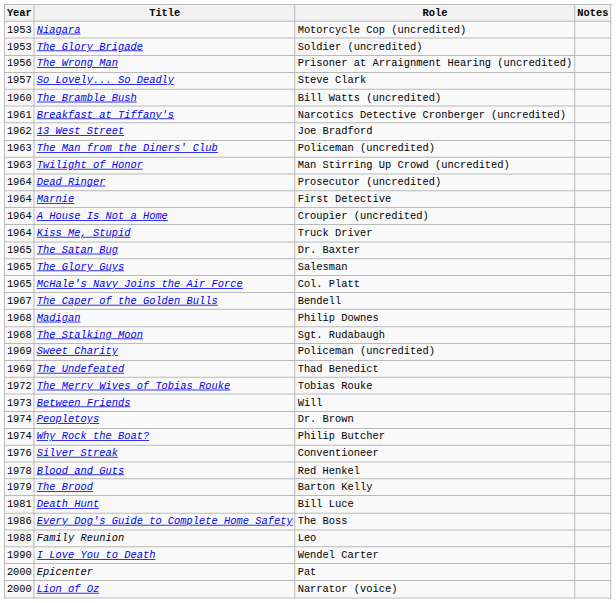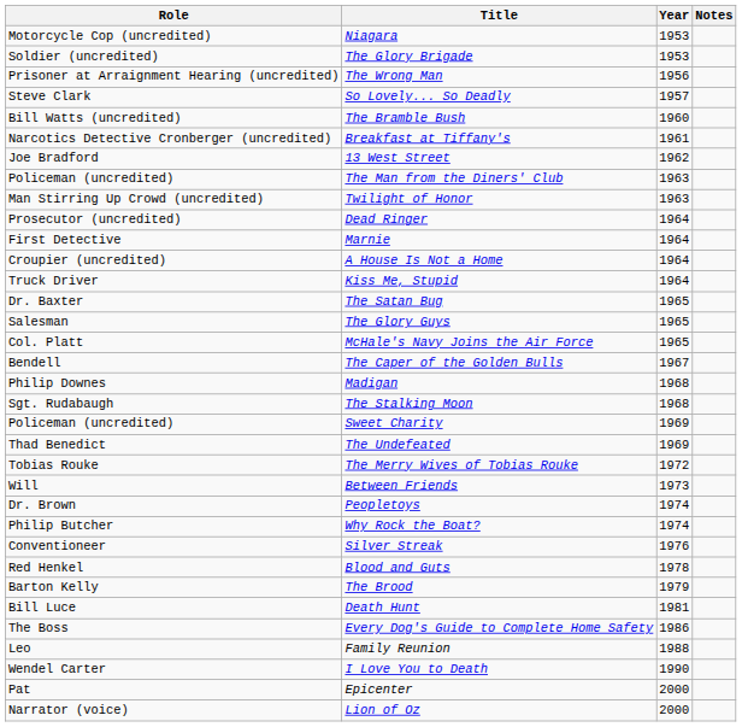 <table class="wikitable sortable">
 <tr>
+<th>Role</th>
+<th>Title</th>
 <th>Year</th>
-<th>Title</th>
-<th>Role</th>
 <th class="unsortable">Notes</th>
 </tr>
 <tr>
+<td>Motorcycle Cop (uncredited)</td>
+<td><em><a href='#'>Niagara</a></em></td>
 <td>1953</td>
-<td><em><a href='#'>Niagara</a></em></td>
-<td>Motorcycle Cop (uncredited)</td>
 <td></td>
 </tr>
 <tr>
+<td>Soldier (uncredited)</td>
+<td data-sort-value="Glory Brigade, The"><em><a href='#'>The Glory Brigade</a></em></td>
 <td>1953</td>
-<td data-sort-value="Glory Brigade, The"><em><a href='#'>The Glory Brigade</a></em></td>
-<td>Soldier (uncredited)</td>
 <td></td>
 </tr>
 <tr>
+<td>Prisoner at Arraignment Hearing (uncredited)</td>
+<td data-sort-value="Wrong Man, The"><em><a href='#'>The Wrong Man</a></em></td>
 <td>1956</td>
-<td data-sort-value="Wrong Man, The"><em><a href='#'>The Wrong Man</a></em></td>
-<td>Prisoner at Arraignment Hearing (uncredited)</td>
 <td></td>
 </tr>
 <tr>
+<td>Steve Clark</td>
+<td><em><a href='#'>So Lovely... So Deadly</a></em></td>
 <td>1957</td>
-<td><em><a href='#'>So Lovely... So Deadly</a></em></td>
-<td>Steve Clark</td>
 <td></td>
 </tr>
 <tr>
+<td>Bill Watts (uncredited)</td>
+<td data-sort-value="Bramble Bush, The"><em><a href='#'>The Bramble Bush</a></em></td>
 <td>1960</td>
-<td data-sort-value="Bramble Bush, The"><em><a href='#'>The Bramble Bush</a></em></td>
-<td>Bill Watts (uncredited)</td>
 <td></td>
 </tr>
 <tr>
+<td>Narcotics Detective Cronberger (uncredited)</td>
+<td><em><a href='#'>Breakfast at Tiffany's</a></em></td>
 <td>1961</td>
-<td><em><a href='#'>Breakfast at Tiffany's</a></em></td>
-<td>Narcotics Detective Cronberger (uncredited)</td>
 <td></td>
 </tr>
 <tr>
+<td>Joe Bradford</td>
+<td><em><a href='#'>13 West Street</a></em></td>
 <td>1962</td>
-<td><em><a href='#'>13 West Street</a></em></td>
-<td>Joe Bradford</td>
 <td></td>
 </tr>
 <tr>
+<td>Policeman (uncredited)</td>
+<td data-sort-value="Man from the Diners' Club, The"><em><a href='#'>The Man from the Diners' Club</a></em></td>
 <td>1963</td>
-<td data-sort-value="Man from the Diners' Club, The"><em><a href='#'>The Man from the Diners' Club</a></em></td>
-<td>Policeman (uncredited)</td>
 <td></td>
 </tr>
 <tr>
+<td>Man Stirring Up Crowd (uncredited)</td>
+<td><em><a href='#'>Twilight of Honor</a></em></td>
 <td>1963</td>
-<td><em><a href='#'>Twilight of Honor</a></em></td>
-<td>Man Stirring Up Crowd (uncredited)</td>
 <td></td>
 </tr>
 <tr>
+<td>Prosecutor (uncredited)</td>
+<td><em><a href='#'>Dead Ringer</a></em></td>
 <td>1964</td>
-<td><em><a href='#'>Dead Ringer</a></em></td>
-<td>Prosecutor (uncredited)</td>
 <td></td>
 </tr>
 <tr>
+<td>First Detective</td>
+<td><em><a href='#'>Marnie</a></em></td>
 <td>1964</td>
-<td><em><a href='#'>Marnie</a></em></td>
-<td>First Detective</td>
 <td></td>
 </tr>
 <tr>
+<td>Croupier (uncredited)</td>
+<td data-sort-value="House Is Not a Home, A"><em><a href='#'>A House Is Not a Home</a></em></td>
 <td>1964</td>
-<td data-sort-value="House Is Not a Home, A"><em><a href='#'>A House Is Not a Home</a></em></td>
-<td>Croupier (uncredited)</td>
 <td></td>
 </tr>
 <tr>
+<td>Truck Driver</td>
+<td><em><a href='#'>Kiss Me, Stupid</a></em></td>
 <td>1964</td>
-<td><em><a href='#'>Kiss Me, Stupid</a></em></td>
-<td>Truck Driver</td>
 <td></td>
 </tr>
 <tr>
+<td>Dr. Baxter</td>
+<td data-sort-value="Satan Bug, The"><em><a href='#'>The Satan Bug</a></em></td>
 <td>1965</td>
-<td data-sort-value="Satan Bug, The"><em><a href='#'>The Satan Bug</a></em></td>
-<td>Dr. Baxter</td>
 <td></td>
 </tr>
 <tr>
+<td>Salesman</td>
+<td data-sort-value="Glory Guys, The"><em><a href='#'>The Glory Guys</a></em></td>
 <td>1965</td>
-<td data-sort-value="Glory Guys, The"><em><a href='#'>The Glory Guys</a></em></td>
-<td>Salesman</td>
 <td></td>
 </tr>
 <tr>
+<td>Col. Platt</td>
+<td><em><a href='#'>McHale's Navy Joins the Air Force</a></em></td>
 <td>1965</td>
-<td><em><a href='#'>McHale's Navy Joins the Air Force</a></em></td>
-<td>Col. Platt</td>
 <td></td>
 </tr>
 <tr>
+<td>Bendell</td>
+<td data-sort-value="Caper of the Golden Bulls, The"><em><a href='#'>The Caper of the Golden Bulls</a></em></td>
 <td>1967</td>
-<td data-sort-value="Caper of the Golden Bulls, The"><em><a href='#'>The Caper of the Golden Bulls</a></em></td>
-<td>Bendell</td>
 <td></td>
 </tr>
 <tr>
+<td>Philip Downes</td>
+<td><em><a href='#'>Madigan</a></em></td>
 <td>1968</td>
-<td><em><a href='#'>Madigan</a></em></td>
-<td>Philip Downes</td>
 <td></td>
 </tr>
 <tr>
+<td>Sgt. Rudabaugh</td>
+<td data-sort-value="Stalking Moon, The"><em><a href='#'>The Stalking Moon</a></em></td>
 <td>1968</td>
-<td data-sort-value="Stalking Moon, The"><em><a href='#'>The Stalking Moon</a></em></td>
-<td>Sgt. Rudabaugh</td>
 <td></td>
 </tr>
 <tr>
+<td>Policeman (uncredited)</td>
+<td><em><a href='#'>Sweet Charity</a></em></td>
 <td>1969</td>
-<td><em><a href='#'>Sweet Charity</a></em></td>
-<td>Policeman (uncredited)</td>
 <td></td>
 </tr>
 <tr>
+<td>Thad Benedict</td>
+<td data-sort-value="Undefeated, The"><em><a href='#'>The Undefeated</a></em></td>
 <td>1969</td>
-<td data-sort-value="Undefeated, The"><em><a href='#'>The Undefeated</a></em></td>
-<td>Thad Benedict</td>
 <td></td>
 </tr>
 <tr>
+<td>Tobias Rouke</td>
+<td data-sort-value="Merry Wives of Tobias Rouke, The"><em><a href='#'>The Merry Wives of Tobias Rouke</a></em></td>
 <td>1972</td>
-<td data-sort-value="Merry Wives of Tobias Rouke, The"><em><a href='#'>The Merry Wives of Tobias Rouke</a></em></td>
-<td>Tobias Rouke</td>
 <td></td>
 </tr>
 <tr>
+<td>Will</td>
+<td><em><a href='#'>Between Friends</a></em></td>
 <td>1973</td>
-<td><em><a href='#'>Between Friends</a></em></td>
-<td>Will</td>
 <td></td>
 </tr>
 <tr>
+<td>Dr. Brown</td>
+<td><em><a href='#'>Peopletoys</a></em></td>
 <td>1974</td>
-<td><em><a href='#'>Peopletoys</a></em></td>
-<td>Dr. Brown</td>
 <td></td>
 </tr>
 <tr>
+<td>Philip Butcher</td>
+<td><em><a href='#'>Why Rock the Boat?</a></em></td>
 <td>1974</td>
-<td><em><a href='#'>Why Rock the Boat?</a></em></td>
-<td>Philip Butcher</td>
 <td></td>
 </tr>
 <tr>
+<td>Conventioneer</td>
+<td><em><a href='#'>Silver Streak</a></em></td>
 <td>1976</td>
-<td><em><a href='#'>Silver Streak</a></em></td>
-<td>Conventioneer</td>
 <td></td>
 </tr>
 <tr>
+<td>Red Henkel</td>
+<td><em><a href='#'>Blood and Guts</a></em></td>
 <td>1978</td>
-<td><em><a href='#'>Blood and Guts</a></em></td>
-<td>Red Henkel</td>
 <td></td>
 </tr>
 <tr>
+<td>Barton Kelly</td>
+<td data-sort-value="Brood, The"><em><a href='#'>The Brood</a></em></td>
 <td>1979</td>
-<td data-sort-value="Brood, The"><em><a href='#'>The Brood</a></em></td>
-<td>Barton Kelly</td>
 <td></td>
 </tr>
 <tr>
+<td>Bill Luce</td>
+<td><em><a href='#'>Death Hunt</a></em></td>
 <td>1981</td>
-<td><em><a href='#'>Death Hunt</a></em></td>
-<td>Bill Luce</td>
 <td></td>
 </tr>
 <tr>
+<td>The Boss</td>
+<td><em><a href='#'>Every Dog's Guide to Complete Home Safety</a></em></td>
 <td>1986</td>
-<td><em><a href='#'>Every Dog's Guide to Complete Home Safety</a></em></td>
-<td>The Boss</td>
 <td></td>
 </tr>
 <tr>
+<td>Leo</td>
+<td><em>Family Reunion</em></td>
 <td>1988</td>
-<td><em>Family Reunion</em></td>
-<td>Leo</td>
 <td></td>
 </tr>
 <tr>
+<td>Wendel Carter</td>
+<td><em><a href='#'>I Love You to Death</a></em></td>
 <td>1990</td>
-<td><em><a href='#'>I Love You to Death</a></em></td>
-<td>Wendel Carter</td>
 <td></td>
 </tr>
 <tr>
+<td>Pat</td>
+<td><em>Epicenter</em></td>
 <td>2000</td>
-<td><em>Epicenter</em></td>
-<td>Pat</td>
 <td></td>
 </tr>
 <tr>
+<td>Narrator (voice)</td>
+<td><em><a href='#'>Lion of Oz</a></em></td>
 <td>2000</td>
-<td><em><a href='#'>Lion of Oz</a></em></td>
-<td>Narrator (voice)</td>
 <td></td>
 </tr>
 </table>
